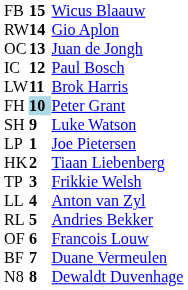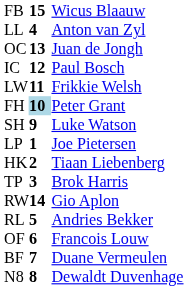 <table style="font-size: 90%" cellspacing="0" cellpadding="0">
 <tr>
 <th width="20"></th>
 <th width="20"></th>
 </tr>
 <tr>
 <td>FB</td>
 <td><strong>15</strong></td>
 <td><a href='#'>Wicus Blaauw</a></td>
 </tr>
 <tr>
-<td>RW</td>
-<td><strong>14</strong></td>
-<td><a href='#'>Gio Aplon</a></td>
+<td>LL</td>
+<td><strong>4</strong></td>
+<td><a href='#'>Anton van Zyl</a></td>
 <td></td>
 <td></td>
 </tr>
 <tr>
 <td>OC</td>
 <td><strong>13</strong></td>
 <td><a href='#'>Juan de Jongh</a></td>
 </tr>
 <tr>
 <td>IC</td>
 <td><strong>12</strong></td>
 <td><a href='#'>Paul Bosch</a></td>
 <td></td>
 <td></td>
 </tr>
 <tr>
 <td>LW</td>
 <td><strong>11</strong></td>
-<td><a href='#'>Brok Harris</a></td>
+<td><a href='#'>Frikkie Welsh</a></td>
 </tr>
 <tr>
 <td>FH</td>
 <td style="background: lightblue;"><strong>10</strong></td>
 <td><a href='#'>Peter Grant</a></td>
 </tr>
 <tr>
 <td>SH</td>
 <td><strong>9</strong></td>
 <td><a href='#'>Luke Watson</a></td>
 </tr>
 <tr>
 <td>LP</td>
 <td><strong>1</strong></td>
 <td><a href='#'>Joe Pietersen</a></td>
 </tr>
 <tr>
 <td>HK</td>
 <td><strong>2</strong></td>
 <td><a href='#'>Tiaan Liebenberg</a></td>
 </tr>
 <tr>
 <td>TP</td>
 <td><strong>3</strong></td>
-<td><a href='#'>Frikkie Welsh</a></td>
+<td><a href='#'>Brok Harris</a></td>
 </tr>
 <tr>
-<td>LL</td>
-<td><strong>4</strong></td>
-<td><a href='#'>Anton van Zyl</a></td>
+<td>RW</td>
+<td><strong>14</strong></td>
+<td><a href='#'>Gio Aplon</a></td>
 <td></td>
 <td></td>
 </tr>
 <tr>
 <td>RL</td>
 <td><strong>5</strong></td>
 <td><a href='#'>Andries Bekker</a></td>
 </tr>
 <tr>
 <td>OF</td>
 <td><strong>6</strong></td>
 <td><a href='#'>Francois Louw</a></td>
 </tr>
 <tr>
 <td>BF</td>
 <td><strong>7</strong></td>
 <td><a href='#'>Duane Vermeulen</a></td>
 </tr>
 <tr>
 <td>N8</td>
 <td><strong>8</strong></td>
 <td><a href='#'>Dewaldt Duvenhage</a></td>
 </tr>
 </table>
